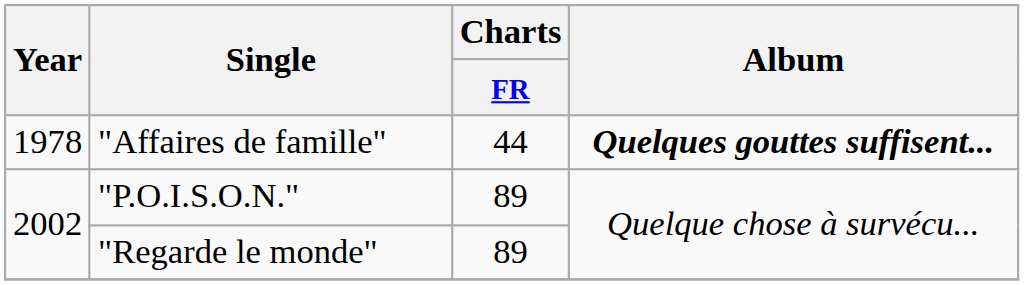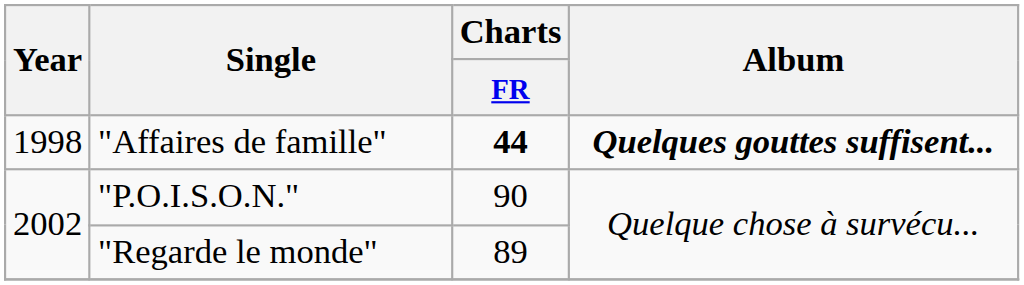 <table class="wikitable">
 <tr>
 <th align="center" rowspan="2" width="10">Year</th>
 <th align="center" rowspan="2" width="160">Single</th>
 <th align="center" colspan="1">Charts</th>
 <th align="center" rowspan="2" width="200">Album</th>
 </tr>
 <tr>
 <th width="20"><small><a href='#'>FR</a></small><br></th>
 </tr>
 <tr>
-<td align="center" rowspan="1">1978</td>
+<td align="center" rowspan="1">1998</td>
 <td>"Affaires de famille"</td>
-<td align="center">44</td>
+<td align="center"><strong>44</strong></td>
 <td align="center" rowspan=1><strong><em>Quelques gouttes suffisent...</em></strong></td>
 </tr>
 <tr>
 <td align="center" rowspan="2">2002</td>
 <td>"P.O.I.S.O.N."</td>
-<td align="center">89</td>
+<td align="center">90</td>
 <td align="center" rowspan=2><em>Quelque chose à survécu...</em></td>
 </tr>
 <tr>
 <td>"Regarde le monde"</td>
 <td align="center">89</td>
 </tr>
 <tr>
 </tr>
 </table>
